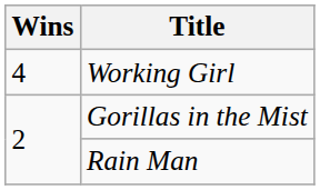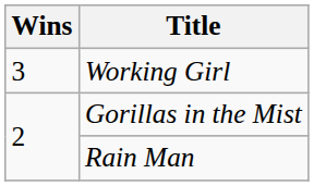 <table class="wikitable">
 <tr>
 <th>Wins</th>
 <th>Title</th>
 </tr>
 <tr>
-<td>4</td>
+<td>3</td>
 <td><em>Working Girl</em></td>
 </tr>
 <tr>
 <td rowspan="2">2</td>
 <td><em>Gorillas in the Mist</em></td>
 </tr>
 <tr>
 <td><em>Rain Man</em></td>
 </tr>
 </table>
